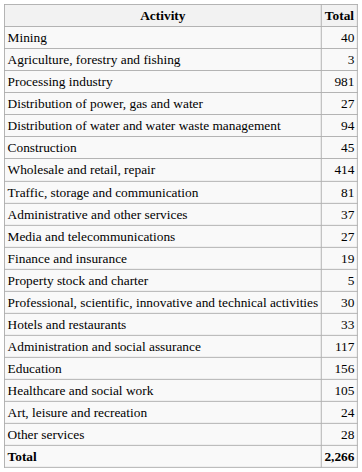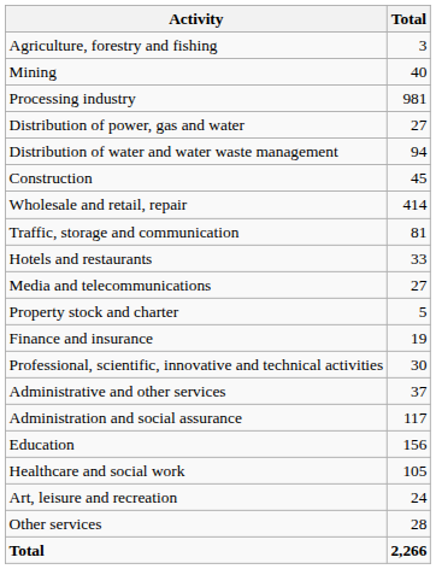 <table class="wikitable sortable" style="font-size:95%;">
 <tr>
 <th>Activity</th>
 <th>Total</th>
 </tr>
 <tr>
+<td>Agriculture, forestry and fishing</td>
+<td align="right">3</td>
+</tr>
+<tr>
 <td>Mining</td>
 <td align="right">40</td>
-</tr>
-<tr>
-<td>Agriculture, forestry and fishing</td>
-<td align="right">3</td>
 </tr>
 <tr>
 <td>Processing industry</td>
 <td align="right">981</td>
 </tr>
 <tr>
 <td>Distribution of power, gas and water</td>
 <td align="right">27</td>
 </tr>
 <tr>
 <td>Distribution of water and water waste management</td>
 <td align="right">94</td>
 </tr>
 <tr>
 <td>Construction</td>
 <td align="right">45</td>
 </tr>
 <tr>
 <td>Wholesale and retail, repair</td>
 <td align="right">414</td>
 </tr>
 <tr>
 <td>Traffic, storage and communication</td>
 <td align="right">81</td>
 </tr>
 <tr>
-<td>Administrative and other services</td>
-<td align="right">37</td>
+<td>Hotels and restaurants</td>
+<td align="right">33</td>
 </tr>
 <tr>
 <td>Media and telecommunications</td>
 <td align="right">27</td>
 </tr>
 <tr>
+<td>Property stock and charter</td>
+<td align="right">5</td>
+</tr>
+<tr>
 <td>Finance and insurance</td>
 <td align="right">19</td>
-</tr>
-<tr>
-<td>Property stock and charter</td>
-<td align="right">5</td>
 </tr>
 <tr>
 <td>Professional, scientific, innovative and technical activities</td>
 <td align="right">30</td>
 </tr>
 <tr>
-<td>Hotels and restaurants</td>
-<td align="right">33</td>
+<td>Administrative and other services</td>
+<td align="right">37</td>
 </tr>
 <tr>
 <td>Administration and social assurance</td>
 <td align="right">117</td>
 </tr>
 <tr>
 <td>Education</td>
 <td align="right">156</td>
 </tr>
 <tr>
 <td>Healthcare and social work</td>
 <td align="right">105</td>
 </tr>
 <tr>
 <td>Art, leisure and recreation</td>
 <td align="right">24</td>
 </tr>
 <tr>
 <td>Other services</td>
 <td align="right">28</td>
 </tr>
 <tr class="sortbottom">
 <td><strong>Total</strong></td>
 <td align="right"><strong>2,266</strong></td>
 </tr>
 </table>
